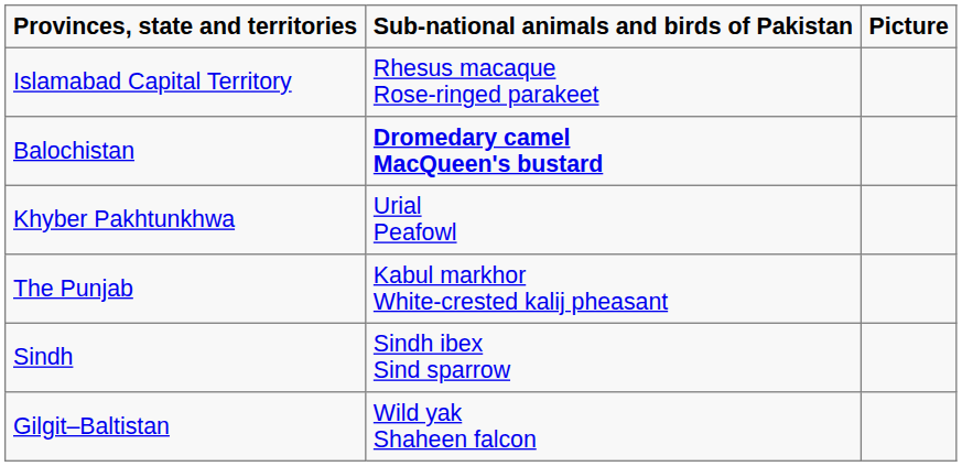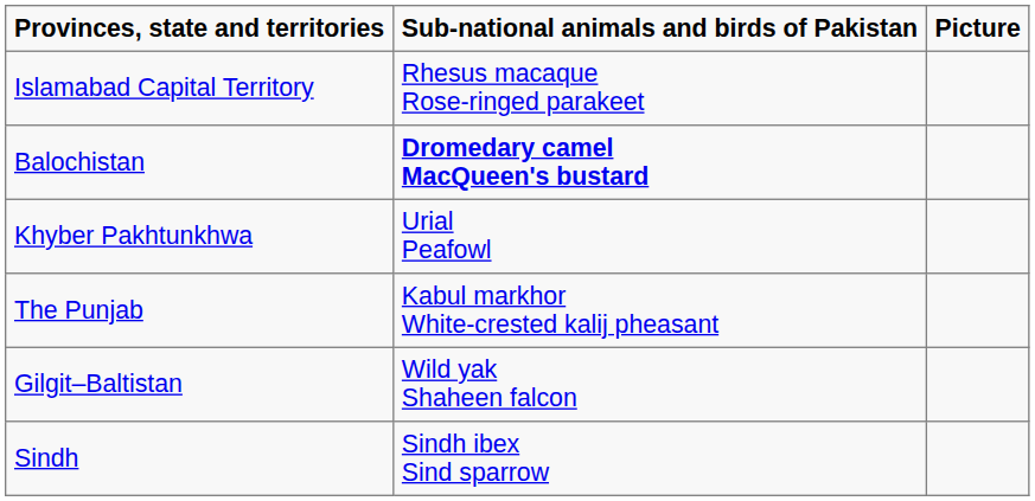 <table border=1 cellspacing=0 cellpadding=5 style="border-collapse: collapse; background:#f8f8f8;">
 <tr>
 <th align=left>Provinces, state and territories</th>
 <th>Sub-national animals and birds of Pakistan</th>
 <td><strong>Picture</strong></td>
 </tr>
 <tr>
 <td> <a href='#'>Islamabad Capital Territory</a></td>
 <td><a href='#'>Rhesus macaque</a><br><a href='#'>Rose-ringed parakeet</a></td>
 <td><br></td>
 </tr>
 <tr>
 <td> <a href='#'>Balochistan</a></td>
 <td><strong><a href='#'>Dromedary camel</a><br><a href='#'>MacQueen's bustard</a></strong></td>
 <td><br></td>
 </tr>
 <tr>
 <td> <a href='#'>Khyber Pakhtunkhwa</a></td>
 <td><a href='#'>Urial</a><br><a href='#'>Peafowl</a></td>
 <td><br></td>
 </tr>
 <tr>
 <td> <a href='#'>The Punjab</a></td>
 <td><a href='#'>Kabul markhor</a><br><a href='#'>White-crested kalij pheasant</a></td>
 <td><br></td>
 </tr>
 <tr>
+<td><a href='#'>Gilgit–Baltistan</a></td>
+<td><a href='#'>Wild yak</a><br><a href='#'>Shaheen falcon</a></td>
+<td><br></td>
+</tr>
+<tr>
 <td> <a href='#'>Sindh</a></td>
 <td><a href='#'>Sindh ibex</a><br><a href='#'>Sind sparrow</a></td>
 <td><br></td>
 </tr>
-<tr>
-<td><a href='#'>Gilgit–Baltistan</a></td>
-<td><a href='#'>Wild yak</a><br><a href='#'>Shaheen falcon</a></td>
-<td><br></td>
-</tr>
 </table>
